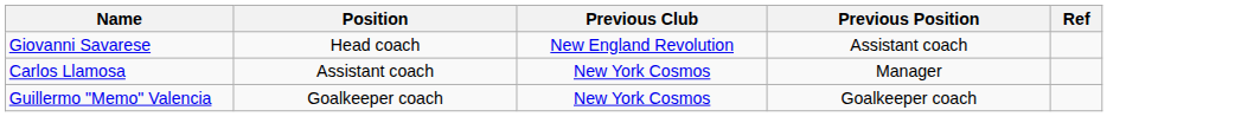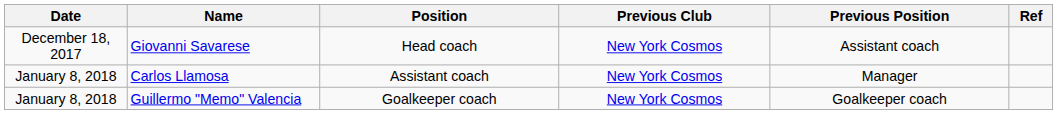 <table class="wikitable" style="text-align:left; font-size:95%;">
 <tr>
+<th style="width:125px;">Date</th>
 <th style="width:200px;">Name</th>
 <th style="width:250px;">Position</th>
 <th style="width:220px;">Previous Club</th>
 <th style="width:250px;">Previous Position</th>
 <th style="width:40px;text-align:center;">Ref</th>
 </tr>
 <tr>
+<td style="text-align:center;">December 18, 2017</td>
 <td> <a href='#'>Giovanni Savarese</a></td>
 <td style="text-align:center;">Head coach</td>
-<td style="text-align:center;"> <a href='#'>New England Revolution</a></td>
+<td style="text-align:center;"> <a href='#'>New York Cosmos</a></td>
 <td style="text-align:center;">Assistant coach</td>
 <td style="text-align:center;"></td>
 </tr>
 <tr>
+<td style="text-align:center;">January 8, 2018</td>
 <td> <a href='#'>Carlos Llamosa</a></td>
 <td style="text-align:center;">Assistant coach</td>
 <td style="text-align:center;"> <a href='#'>New York Cosmos</a></td>
 <td style="text-align:center;">Manager</td>
 <td style="text-align:center;"></td>
 </tr>
 <tr>
+<td style="text-align:center;">January 8, 2018</td>
 <td> <a href='#'>Guillermo "Memo" Valencia</a></td>
 <td style="text-align:center;">Goalkeeper coach</td>
 <td style="text-align:center;"> <a href='#'>New York Cosmos</a></td>
 <td style="text-align:center;">Goalkeeper coach</td>
 <td style="text-align:center;"></td>
 </tr>
 </table>
